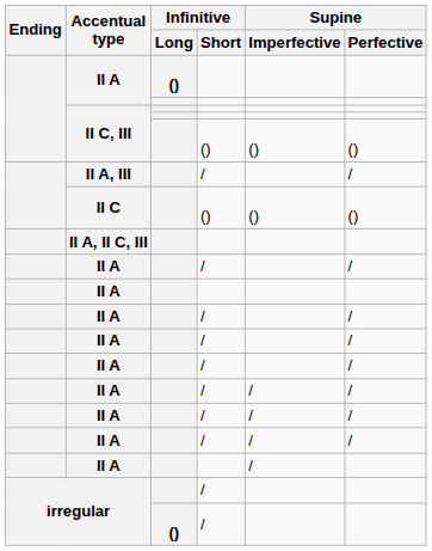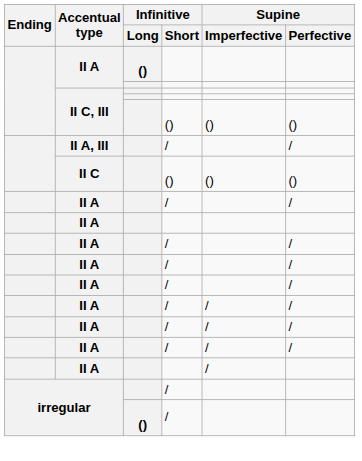 <table class="wikitable mw-collapsible mw-collapsed">
 <tr>
 <th rowspan="2">Ending</th>
 <th rowspan="2">Accentual<br>type</th>
 <th colspan="2">Infinitive</th>
 <th colspan="2">Supine</th>
 </tr>
 <tr>
 <th>Long</th>
 <th>Short</th>
 <th>Imperfective</th>
 <th>Perfective</th>
 </tr>
 <tr>
 <th rowspan="5"></th>
 <th rowspan="2">II A</th>
 <th><br>()</th>
 <td></td>
 <td></td>
 <td></td>
 </tr>
 <tr>
 <th></th>
 <td></td>
 <td></td>
 <td></td>
 </tr>
 <tr>
 <th rowspan="3">II C, III</th>
 <th></th>
 <td></td>
 <td></td>
 <td></td>
 </tr>
 <tr>
 <th></th>
 <td></td>
 <td></td>
 <td></td>
 </tr>
 <tr>
 <th></th>
 <td><br>()</td>
 <td><br>()</td>
 <td><br>()</td>
 </tr>
 <tr>
 <th rowspan="2"></th>
 <th>II A, III</th>
 <th></th>
 <td> / </td>
 <td></td>
 <td> / </td>
 </tr>
 <tr>
 <th>II C</th>
 <th></th>
 <td><br>()</td>
 <td><br>()</td>
 <td><br>()</td>
-</tr>
-<tr>
-<th></th>
-<th>II A, II C, III</th>
-<th></th>
-<td></td>
-<td></td>
-<td></td>
 </tr>
 <tr>
 <th></th>
 <th>II A</th>
 <th></th>
 <td> / </td>
 <td></td>
 <td> / </td>
 </tr>
 <tr>
 <th></th>
 <th>II A</th>
 <th></th>
 <td></td>
 <td></td>
 <td></td>
 </tr>
 <tr>
 <th></th>
 <th>II A</th>
 <th></th>
 <td> / </td>
 <td></td>
 <td> / </td>
 </tr>
 <tr>
 <th></th>
 <th>II A</th>
 <th></th>
 <td> / </td>
 <td></td>
 <td> / </td>
 </tr>
 <tr>
 <th></th>
 <th>II A</th>
 <th></th>
 <td> / </td>
 <td></td>
 <td> / </td>
 </tr>
 <tr>
 <th></th>
 <th>II A</th>
 <th></th>
 <td> / </td>
 <td> / </td>
 <td> / </td>
 </tr>
 <tr>
 <th></th>
 <th>II A</th>
 <th></th>
 <td> / </td>
 <td> / </td>
 <td> / </td>
 </tr>
 <tr>
 <th></th>
 <th>II A</th>
 <th></th>
 <td> / </td>
 <td> / </td>
 <td> / </td>
 </tr>
 <tr>
 <th></th>
 <th>II A</th>
 <th></th>
 <td></td>
 <td>/</td>
 <td></td>
 </tr>
 <tr>
 <th colspan="2" rowspan="2">irregular</th>
 <th></th>
 <td> / </td>
 <td></td>
 <td></td>
 </tr>
 <tr>
 <th><br>()</th>
 <td> / </td>
 <td></td>
 <td></td>
 </tr>
 </table>
